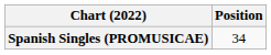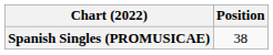 <table class="wikitable plainrowheaders" style="text-align:center">
 <tr>
 <th scope="col">Chart (2022)</th>
 <th scope="col">Position</th>
 </tr>
 <tr>
 <th scope="row">Spanish Singles (PROMUSICAE)</th>
-<td>34</td>
+<td>38</td>
 </tr>
 </table>
